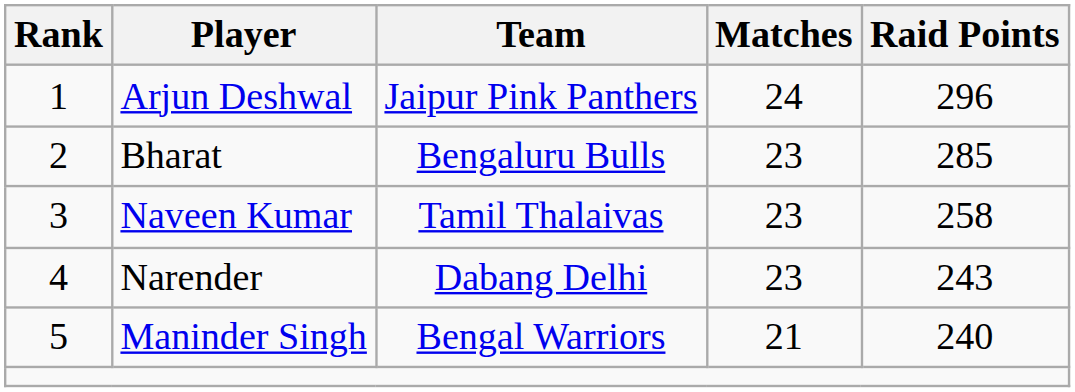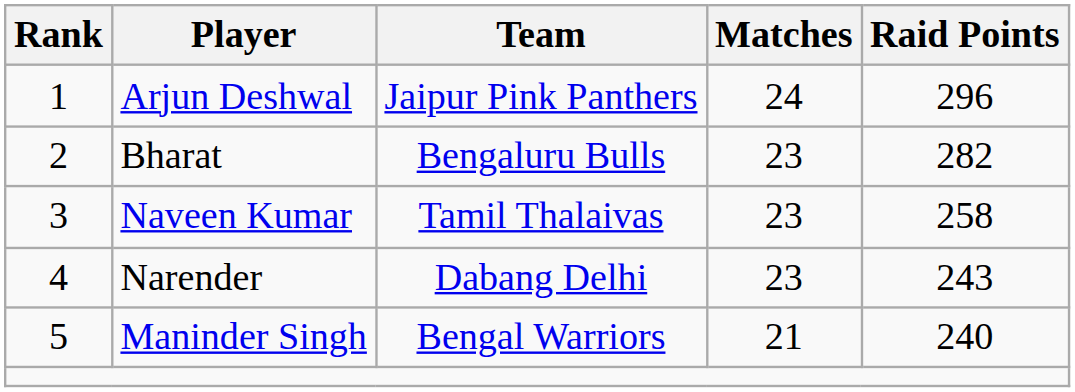 <table class="wikitable" style="text-align: center;">
 <tr>
 <th>Rank</th>
 <th>Player</th>
 <th>Team</th>
 <th>Matches</th>
 <th>Raid Points</th>
 </tr>
 <tr>
 <td>1</td>
 <td style="text-align:left"> <a href='#'>Arjun Deshwal</a></td>
 <td><a href='#'>Jaipur Pink Panthers</a></td>
 <td>24</td>
 <td>296</td>
 </tr>
 <tr>
 <td>2</td>
 <td style="text-align:left"> Bharat</td>
 <td><a href='#'>Bengaluru Bulls</a></td>
 <td>23</td>
-<td>285</td>
+<td>282</td>
 </tr>
 <tr>
 <td>3</td>
 <td style="text-align:left"> <a href='#'>Naveen Kumar</a></td>
 <td><a href='#'>Tamil Thalaivas</a></td>
 <td>23</td>
 <td>258</td>
 </tr>
 <tr>
 <td>4</td>
 <td style="text-align:left"> Narender</td>
 <td><a href='#'>Dabang Delhi</a></td>
 <td>23</td>
 <td>243</td>
 </tr>
 <tr>
 <td>5</td>
 <td style="text-align:left"> <a href='#'>Maninder Singh</a></td>
 <td><a href='#'>Bengal Warriors</a></td>
 <td>21</td>
 <td>240</td>
 </tr>
 <tr>
 <td colspan="5"></td>
 </tr>
 </table>
